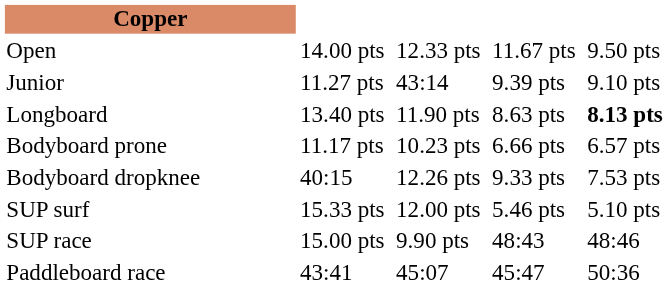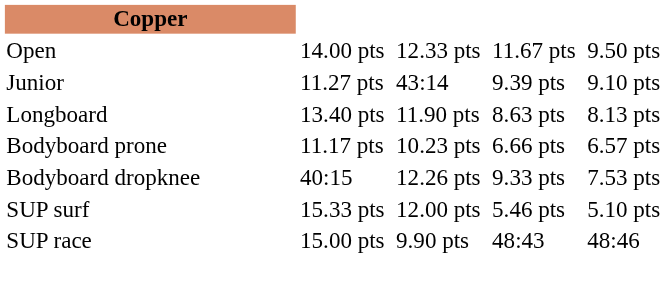 <table>
 <tr>
 <th style="background:#DA8A67" width=200px colspan=2>Copper</th>
 </tr>
 <tr>
 <td>Open<br></td>
 <td></td>
 <td>14.00 pts</td>
 <td></td>
 <td>12.33 pts</td>
 <td></td>
 <td>11.67 pts</td>
 <td></td>
 <td>9.50 pts</td>
 </tr>
 <tr>
 <td>Junior<br></td>
 <td></td>
 <td>11.27 pts</td>
 <td></td>
 <td>43:14</td>
 <td></td>
 <td>9.39 pts</td>
 <td></td>
 <td>9.10 pts</td>
 </tr>
 <tr>
 <td>Longboard<br></td>
 <td></td>
 <td>13.40 pts</td>
 <td></td>
 <td>11.90 pts</td>
 <td></td>
 <td>8.63 pts</td>
 <td></td>
-<td><strong>8.13 pts</strong></td>
+<td>8.13 pts</td>
 </tr>
 <tr>
 <td>Bodyboard prone<br></td>
 <td></td>
 <td>11.17 pts</td>
 <td></td>
 <td>10.23 pts</td>
 <td></td>
 <td>6.66 pts</td>
 <td></td>
 <td>6.57 pts</td>
 </tr>
 <tr>
 <td>Bodyboard dropknee<br></td>
 <td></td>
 <td>40:15</td>
 <td></td>
 <td>12.26 pts</td>
 <td></td>
 <td>9.33 pts</td>
 <td></td>
 <td>7.53 pts</td>
 </tr>
 <tr>
 <td>SUP surf<br></td>
 <td></td>
 <td>15.33 pts</td>
 <td></td>
 <td>12.00 pts</td>
 <td></td>
 <td>5.46 pts</td>
 <td></td>
 <td>5.10 pts</td>
 </tr>
 <tr>
 <td>SUP race<br></td>
 <td></td>
 <td>15.00 pts</td>
 <td></td>
 <td>9.90 pts</td>
 <td></td>
 <td>48:43</td>
 <td></td>
 <td>48:46</td>
 </tr>
-<tr>
-<td>Paddleboard race<br></td>
-<td></td>
-<td>43:41</td>
-<td></td>
-<td>45:07</td>
-<td></td>
-<td>45:47</td>
-<td></td>
-<td>50:36</td>
-</tr>
 </table>
